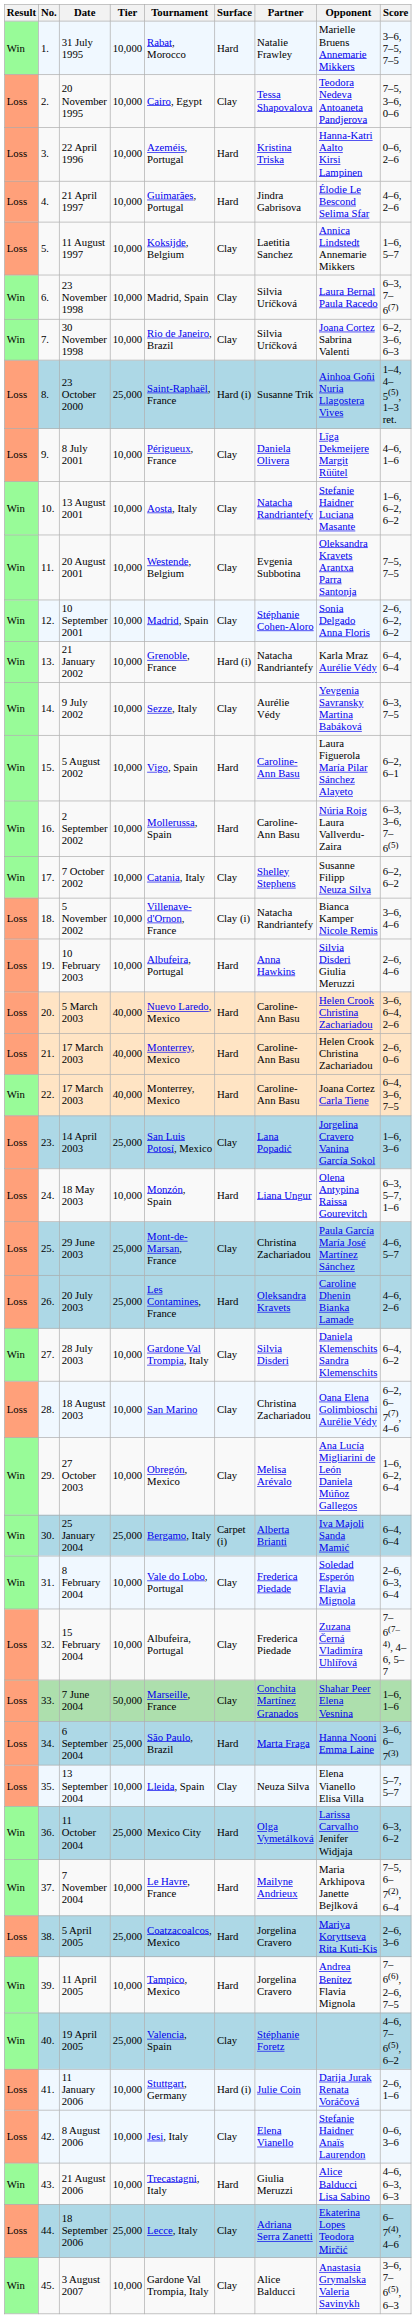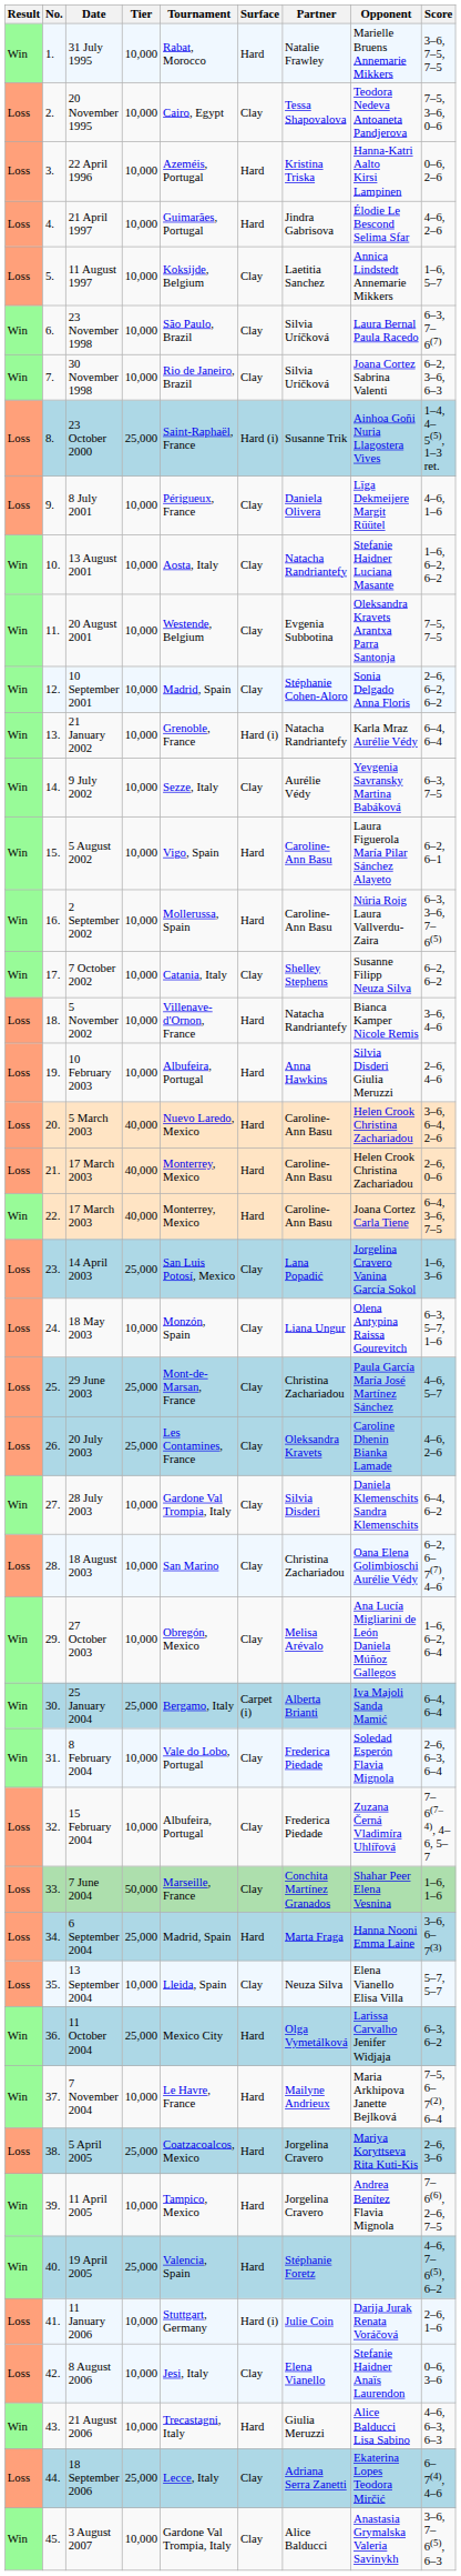 <table class="sortable wikitable">
 <tr>
 <th>Result</th>
 <th>No.</th>
 <th>Date</th>
 <th>Tier</th>
 <th>Tournament</th>
 <th>Surface</th>
 <th>Partner</th>
 <th>Opponent</th>
 <th class="unsortable">Score</th>
 </tr>
 <tr style="background:#f0f8ff;">
 <td style="background:#98fb98;">Win</td>
 <td>1.</td>
 <td>31 July 1995</td>
 <td>10,000</td>
 <td><a href='#'>Rabat</a>, Morocco</td>
 <td>Hard</td>
 <td> Natalie Frawley</td>
 <td> Marielle Bruens <br>  <a href='#'>Annemarie Mikkers</a></td>
 <td>3–6, 7–5, 7–5</td>
 </tr>
 <tr>
 <td style="background:#ffa07a;">Loss</td>
 <td>2.</td>
 <td>20 November 1995</td>
 <td>10,000</td>
 <td><a href='#'>Cairo</a>, Egypt</td>
 <td>Clay</td>
 <td> <a href='#'>Tessa Shapovalova</a></td>
 <td> <a href='#'>Teodora Nedeva</a> <br>  <a href='#'>Antoaneta Pandjerova</a></td>
 <td>7–5, 3–6, 0–6</td>
 </tr>
 <tr>
 <td style="background:#ffa07a;">Loss</td>
 <td>3.</td>
 <td>22 April 1996</td>
 <td>10,000</td>
 <td><a href='#'>Azeméis</a>, Portugal</td>
 <td>Hard</td>
 <td> <a href='#'>Kristina Triska</a></td>
 <td> <a href='#'>Hanna-Katri Aalto</a> <br>  <a href='#'>Kirsi Lampinen</a></td>
 <td>0–6, 2–6</td>
 </tr>
 <tr>
 <td style="background:#ffa07a;">Loss</td>
 <td>4.</td>
 <td>21 April 1997</td>
 <td>10,000</td>
 <td><a href='#'>Guimarães</a>, Portugal</td>
 <td>Hard</td>
 <td> Jindra Gabrisova</td>
 <td> <a href='#'>Élodie Le Bescond</a> <br>  <a href='#'>Selima Sfar</a></td>
 <td>4–6, 2–6</td>
 </tr>
 <tr>
 <td style="background:#ffa07a;">Loss</td>
 <td>5.</td>
 <td>11 August 1997</td>
 <td>10,000</td>
 <td><a href='#'>Koksijde</a>, Belgium</td>
 <td>Clay</td>
 <td> Laetitia Sanchez</td>
 <td> <a href='#'>Annica Lindstedt</a> <br>  Annemarie Mikkers</td>
 <td>1–6, 5–7</td>
 </tr>
 <tr>
 <td style="background:#98fb98;">Win</td>
 <td>6.</td>
 <td>23 November 1998</td>
 <td>10,000</td>
-<td>Madrid, Spain</td>
+<td><a href='#'>São Paulo</a>, Brazil</td>
 <td>Clay</td>
 <td> Silvia Uríčková</td>
 <td> <a href='#'>Laura Bernal</a> <br>  <a href='#'>Paula Racedo</a></td>
 <td>6–3, 7–6<sup>(7)</sup></td>
 </tr>
 <tr>
 <td style="background:#98fb98;">Win</td>
 <td>7.</td>
 <td>30 November 1998</td>
 <td>10,000</td>
 <td><a href='#'>Rio de Janeiro</a>, Brazil</td>
 <td>Clay</td>
 <td> Silvia Uríčková</td>
 <td> <a href='#'>Joana Cortez</a> <br>  Sabrina Valenti</td>
 <td>6–2, 3–6, 6–3</td>
 </tr>
 <tr bgcolor="lightblue">
 <td style="background:#ffa07a;">Loss</td>
 <td>8.</td>
 <td>23 October 2000</td>
 <td>25,000</td>
 <td><a href='#'>Saint-Raphaël</a>, France</td>
 <td>Hard (i)</td>
 <td> Susanne Trik</td>
 <td> <a href='#'>Ainhoa Goñi</a> <br>  <a href='#'>Nuria Llagostera Vives</a></td>
 <td>1–4, 4–5<sup>(5)</sup>, 1–3 ret.</td>
 </tr>
 <tr>
 <td style="background:#ffa07a;">Loss</td>
 <td>9.</td>
 <td>8 July 2001</td>
 <td>10,000</td>
 <td><a href='#'>Périgueux</a>, France</td>
 <td>Clay</td>
 <td> <a href='#'>Daniela Olivera</a></td>
 <td> <a href='#'>Līga Dekmeijere</a> <br>  <a href='#'>Margit Rüütel</a></td>
 <td>4–6, 1–6</td>
 </tr>
 <tr>
 <td style="background:#98fb98;">Win</td>
 <td>10.</td>
 <td>13 August 2001</td>
 <td>10,000</td>
 <td><a href='#'>Aosta</a>, Italy</td>
 <td>Clay</td>
 <td> <a href='#'>Natacha Randriantefy</a></td>
 <td> <a href='#'>Stefanie Haidner</a> <br>  <a href='#'>Luciana Masante</a></td>
 <td>1–6, 6–2, 6–2</td>
 </tr>
 <tr>
 <td style="background:#98fb98;">Win</td>
 <td>11.</td>
 <td>20 August 2001</td>
 <td>10,000</td>
 <td><a href='#'>Westende</a>, Belgium</td>
 <td>Clay</td>
 <td> Evgenia Subbotina</td>
 <td> <a href='#'>Oleksandra Kravets</a> <br>  <a href='#'>Arantxa Parra Santonja</a></td>
 <td>7–5, 7–5</td>
 </tr>
 <tr bgcolor=f0f8ff>
 <td style="background:#98fb98;">Win</td>
 <td>12.</td>
 <td>10 September 2001</td>
 <td>10,000</td>
 <td><a href='#'>Madrid</a>, Spain</td>
 <td>Clay</td>
 <td> <a href='#'>Stéphanie Cohen-Aloro</a></td>
 <td> <a href='#'>Sonia Delgado</a> <br>  <a href='#'>Anna Floris</a></td>
 <td>2–6, 6–2, 6–2</td>
 </tr>
 <tr>
 <td style="background:#98fb98;">Win</td>
 <td>13.</td>
 <td>21 January 2002</td>
 <td>10,000</td>
 <td><a href='#'>Grenoble</a>, France</td>
 <td>Hard (i)</td>
 <td> Natacha Randriantefy</td>
 <td> Karla Mraz <br>  <a href='#'>Aurélie Védy</a></td>
 <td>6–4, 6–4</td>
 </tr>
 <tr>
 <td style="background:#98fb98;">Win</td>
 <td>14.</td>
 <td>9 July 2002</td>
 <td>10,000</td>
 <td><a href='#'>Sezze</a>, Italy</td>
 <td>Clay</td>
 <td> Aurélie Védy</td>
 <td> <a href='#'>Yevgenia Savransky</a> <br>  <a href='#'>Martina Babáková</a></td>
 <td>6–3, 7–5</td>
 </tr>
 <tr>
 <td style="background:#98fb98;">Win</td>
 <td>15.</td>
 <td>5 August 2002</td>
 <td>10,000</td>
 <td><a href='#'>Vigo</a>, Spain</td>
 <td>Hard</td>
 <td> <a href='#'>Caroline-Ann Basu</a></td>
 <td> Laura Figuerola <br>  <a href='#'>María Pilar Sánchez Alayeto</a></td>
 <td>6–2, 6–1</td>
 </tr>
 <tr>
 <td style="background:#98fb98;">Win</td>
 <td>16.</td>
 <td>2 September 2002</td>
 <td>10,000</td>
 <td><a href='#'>Mollerussa</a>, Spain</td>
 <td>Hard</td>
 <td> Caroline-Ann Basu</td>
 <td> <a href='#'>Núria Roig</a> <br>  Laura Vallverdu-Zaira</td>
 <td>6–3, 3–6, 7–6<sup>(5)</sup></td>
 </tr>
 <tr>
 <td style="background:#98fb98;">Win</td>
 <td>17.</td>
 <td>7 October 2002</td>
 <td>10,000</td>
 <td><a href='#'>Catania</a>, Italy</td>
 <td>Clay</td>
 <td> <a href='#'>Shelley Stephens</a></td>
 <td> Susanne Filipp <br>  <a href='#'>Neuza Silva</a></td>
 <td>6–2, 6–2</td>
 </tr>
 <tr>
 <td style="background:#ffa07a;">Loss</td>
 <td>18.</td>
 <td>5 November 2002</td>
 <td>10,000</td>
 <td><a href='#'>Villenave-d'Ornon</a>, France</td>
-<td>Clay (i)</td>
+<td>Hard</td>
 <td> Natacha Randriantefy</td>
 <td> Bianca Kamper <br>  <a href='#'>Nicole Remis</a></td>
 <td>3–6, 4–6</td>
 </tr>
 <tr>
 <td style="background:#ffa07a;">Loss</td>
 <td>19.</td>
 <td>10 February 2003</td>
 <td>10,000</td>
 <td><a href='#'>Albufeira</a>, Portugal</td>
 <td>Hard</td>
 <td> <a href='#'>Anna Hawkins</a></td>
 <td> <a href='#'>Silvia Disderi</a> <br>  Giulia Meruzzi</td>
 <td>2–6, 4–6</td>
 </tr>
 <tr style="background:#ffe4c4;">
 <td style="background:#ffa07a;">Loss</td>
 <td>20.</td>
 <td>5 March 2003</td>
 <td>40,000</td>
 <td><a href='#'>Nuevo Laredo</a>, Mexico</td>
 <td>Hard</td>
 <td> Caroline-Ann Basu</td>
 <td> <a href='#'>Helen Crook</a> <br>  <a href='#'>Christina Zachariadou</a></td>
 <td>3–6, 6–4, 2–6</td>
 </tr>
 <tr style="background:#ffe4c4;">
 <td style="background:#ffa07a;">Loss</td>
 <td>21.</td>
 <td>17 March 2003</td>
 <td>40,000</td>
 <td><a href='#'>Monterrey</a>, Mexico</td>
 <td>Hard</td>
 <td> Caroline-Ann Basu</td>
 <td> Helen Crook <br>  Christina Zachariadou</td>
 <td>2–6, 0–6</td>
 </tr>
 <tr style="background:#ffe4c4;">
 <td style="background:#98fb98;">Win</td>
 <td>22.</td>
 <td>17 March 2003</td>
 <td>40,000</td>
 <td>Monterrey, Mexico</td>
 <td>Hard</td>
 <td> Caroline-Ann Basu</td>
 <td> Joana Cortez <br>  <a href='#'>Carla Tiene</a></td>
 <td>6–4, 3–6, 7–5</td>
 </tr>
 <tr style="background:lightblue;">
 <td style="background:#ffa07a;">Loss</td>
 <td>23.</td>
 <td>14 April 2003</td>
 <td>25,000</td>
 <td><a href='#'>San Luis Potosí</a>, Mexico</td>
 <td>Clay</td>
 <td> <a href='#'>Lana Popadić</a></td>
 <td> <a href='#'>Jorgelina Cravero</a> <br>  <a href='#'>Vanina García Sokol</a></td>
 <td>1–6, 3–6</td>
 </tr>
 <tr>
 <td style="background:#ffa07a;">Loss</td>
 <td>24.</td>
 <td>18 May 2003</td>
 <td>10,000</td>
 <td><a href='#'>Monzón</a>, Spain</td>
-<td>Hard</td>
+<td>Clay</td>
 <td> <a href='#'>Liana Ungur</a></td>
 <td> <a href='#'>Olena Antypina</a> <br>  <a href='#'>Raissa Gourevitch</a></td>
 <td>6–3, 5–7, 1–6</td>
 </tr>
 <tr style="background:lightblue;">
 <td style="background:#ffa07a;">Loss</td>
 <td>25.</td>
 <td>29 June 2003</td>
 <td>25,000</td>
 <td><a href='#'>Mont-de-Marsan</a>, France</td>
 <td>Clay</td>
 <td> Christina Zachariadou</td>
 <td> <a href='#'>Paula García</a> <br>  <a href='#'>María José Martínez Sánchez</a></td>
 <td>4–6, 5–7</td>
 </tr>
 <tr style="background:lightblue;">
 <td style="background:#ffa07a;">Loss</td>
 <td>26.</td>
 <td>20 July 2003</td>
 <td>25,000</td>
 <td><a href='#'>Les Contamines</a>, France</td>
-<td>Hard</td>
+<td>Clay</td>
 <td> <a href='#'>Oleksandra Kravets</a></td>
 <td> <a href='#'>Caroline Dhenin</a> <br>  <a href='#'>Bianka Lamade</a></td>
 <td>4–6, 2–6</td>
 </tr>
 <tr>
 <td style="background:#98fb98;">Win</td>
 <td>27.</td>
 <td>28 July 2003</td>
 <td>10,000</td>
 <td><a href='#'>Gardone Val Trompia</a>, Italy</td>
 <td>Clay</td>
 <td> <a href='#'>Silvia Disderi</a></td>
 <td> <a href='#'>Daniela Klemenschits</a> <br>  <a href='#'>Sandra Klemenschits</a></td>
 <td>6–4, 6–2</td>
 </tr>
 <tr style="background:#f0f8ff;">
 <td style="background:#ffa07a;">Loss</td>
 <td>28.</td>
 <td>18 August 2003</td>
 <td>10,000</td>
 <td><a href='#'>San Marino</a></td>
 <td>Clay</td>
 <td> Christina Zachariadou</td>
 <td> <a href='#'>Oana Elena Golimbioschi</a> <br>  <a href='#'>Aurélie Védy</a></td>
 <td>6–2, 6–7<sup>(7)</sup>, 4–6</td>
 </tr>
 <tr>
 <td style="background:#98fb98;">Win</td>
 <td>29.</td>
 <td>27 October 2003</td>
 <td>10,000</td>
 <td><a href='#'>Obregón</a>, Mexico</td>
 <td>Clay</td>
 <td> <a href='#'>Melisa Arévalo</a></td>
 <td> <a href='#'>Ana Lucía Migliarini de León</a> <br>  <a href='#'>Daniela Múñoz Gallegos</a></td>
 <td>1–6, 6–2, 6–4</td>
 </tr>
 <tr style="background:lightblue;">
 <td style="background:#98fb98;">Win</td>
 <td>30.</td>
 <td>25 January 2004</td>
 <td>25,000</td>
 <td><a href='#'>Bergamo</a>, Italy</td>
 <td>Carpet (i)</td>
 <td> <a href='#'>Alberta Brianti</a></td>
 <td> <a href='#'>Iva Majoli</a> <br>  <a href='#'>Sanda Mamić</a></td>
 <td>6–4, 6–4</td>
 </tr>
 <tr style="background:#f0f8ff;">
 <td style="background:#98fb98;">Win</td>
 <td>31.</td>
 <td>8 February 2004</td>
 <td>10,000</td>
 <td><a href='#'>Vale do Lobo</a>, Portugal</td>
 <td>Clay</td>
 <td> <a href='#'>Frederica Piedade</a></td>
 <td> <a href='#'>Soledad Esperón</a> <br>  <a href='#'>Flavia Mignola</a></td>
 <td>2–6, 6–3, 6–4</td>
 </tr>
 <tr>
 <td style="background:#ffa07a;">Loss</td>
 <td>32.</td>
 <td>15 February 2004</td>
 <td>10,000</td>
 <td>Albufeira, Portugal</td>
 <td>Clay</td>
 <td> Frederica Piedade</td>
 <td> <a href='#'>Zuzana Černá</a> <br>  <a href='#'>Vladimíra Uhlířová</a></td>
 <td>7–6<sup>(7–4)</sup>, 4–6, 5–7</td>
 </tr>
 <tr style="background:#addfad;">
 <td style="background:#ffa07a;">Loss</td>
 <td>33.</td>
 <td>7 June 2004</td>
 <td>50,000</td>
 <td><a href='#'>Marseille</a>, France</td>
 <td>Clay</td>
 <td> <a href='#'>Conchita Martínez Granados</a></td>
 <td> <a href='#'>Shahar Peer</a> <br>  <a href='#'>Elena Vesnina</a></td>
 <td>1–6, 1–6</td>
 </tr>
 <tr style="background:lightblue;">
 <td style="background:#ffa07a;">Loss</td>
 <td>34.</td>
 <td>6 September 2004</td>
 <td>25,000</td>
-<td><a href='#'>São Paulo</a>, Brazil</td>
+<td>Madrid, Spain</td>
 <td>Hard</td>
 <td> <a href='#'>Marta Fraga</a></td>
 <td> <a href='#'>Hanna Nooni</a> <br>  <a href='#'>Emma Laine</a></td>
 <td>3–6, 6–7<sup>(3)</sup></td>
 </tr>
 <tr style="background:#f0f8ff;">
 <td style="background:#ffa07a;">Loss</td>
 <td>35.</td>
 <td>13 September 2004</td>
 <td>10,000</td>
 <td><a href='#'>Lleida</a>, Spain</td>
 <td>Clay</td>
 <td> Neuza Silva</td>
 <td> Elena Vianello <br>  Elisa Villa</td>
 <td>5–7, 5–7</td>
 </tr>
 <tr style="background:lightblue;">
 <td style="background:#98fb98;">Win</td>
 <td>36.</td>
 <td>11 October 2004</td>
 <td>25,000</td>
 <td>Mexico City</td>
 <td>Hard</td>
 <td> <a href='#'>Olga Vymetálková</a></td>
 <td> <a href='#'>Larissa Carvalho</a> <br>  Jenifer Widjaja</td>
 <td>6–3, 6–2</td>
 </tr>
 <tr>
 <td style="background:#98fb98;">Win</td>
 <td>37.</td>
 <td>7 November 2004</td>
 <td>10,000</td>
 <td><a href='#'>Le Havre</a>, France</td>
 <td>Hard</td>
 <td> <a href='#'>Mailyne Andrieux</a></td>
 <td> Maria Arkhipova <br>  Janette Bejlková</td>
 <td>7–5, 6–7<sup>(2)</sup>, 6–4</td>
 </tr>
 <tr style="background:lightblue;">
 <td style="background:#ffa07a;">Loss</td>
 <td>38.</td>
 <td>5 April 2005</td>
 <td>25,000</td>
 <td><a href='#'>Coatzacoalcos</a>, Mexico</td>
 <td>Hard</td>
 <td> Jorgelina Cravero</td>
 <td> <a href='#'>Mariya Koryttseva</a> <br>  <a href='#'>Rita Kuti-Kis</a></td>
 <td>2–6, 3–6</td>
 </tr>
 <tr>
 <td style="background:#98fb98;">Win</td>
 <td>39.</td>
 <td>11 April 2005</td>
 <td>10,000</td>
 <td><a href='#'>Tampico</a>, Mexico</td>
 <td>Hard</td>
 <td> Jorgelina Cravero</td>
 <td> <a href='#'>Andrea Benítez</a> <br>  Flavia Mignola</td>
 <td>7–6<sup>(6)</sup>, 2–6, 7–5</td>
 </tr>
 <tr style="background:lightblue;">
 <td style="background:#98fb98;">Win</td>
 <td>40.</td>
 <td>19 April 2005</td>
 <td>25,000</td>
 <td><a href='#'>Valencia</a>, Spain</td>
-<td>Clay</td>
+<td>Hard</td>
 <td> <a href='#'>Stéphanie Foretz</a></td>
 <td></td>
 <td>4–6, 7–6<sup>(5)</sup>, 6–2</td>
 </tr>
 <tr style="background:#f0f8ff;">
 <td style="background:#ffa07a;">Loss</td>
 <td>41.</td>
 <td>11 January 2006</td>
 <td>10,000</td>
 <td><a href='#'>Stuttgart</a>, Germany</td>
 <td>Hard (i)</td>
 <td> <a href='#'>Julie Coin</a></td>
 <td> <a href='#'>Darija Jurak</a> <br>  <a href='#'>Renata Voráčová</a></td>
 <td>2–6, 1–6</td>
 </tr>
 <tr style="background:#f0f8ff;">
 <td style="background:#ffa07a;">Loss</td>
 <td>42.</td>
 <td>8 August 2006</td>
 <td>10,000</td>
 <td><a href='#'>Jesi</a>, Italy</td>
 <td>Clay</td>
 <td> <a href='#'>Elena Vianello</a></td>
 <td> <a href='#'>Stefanie Haidner</a> <br>  <a href='#'>Anaïs Laurendon</a></td>
 <td>0–6, 3–6</td>
 </tr>
 <tr>
 <td style="background:#98fb98;">Win</td>
 <td>43.</td>
 <td>21 August 2006</td>
 <td>10,000</td>
 <td><a href='#'>Trecastagni</a>, Italy</td>
 <td>Hard</td>
 <td> Giulia Meruzzi</td>
 <td> <a href='#'>Alice Balducci</a> <br>  <a href='#'>Lisa Sabino</a></td>
 <td>4–6, 6–3, 6–3</td>
 </tr>
 <tr style="background:lightblue;">
 <td style="background:#ffa07a;">Loss</td>
 <td>44.</td>
 <td>18 September 2006</td>
 <td>25,000</td>
 <td><a href='#'>Lecce</a>, Italy</td>
 <td>Clay</td>
 <td> <a href='#'>Adriana Serra Zanetti</a></td>
 <td> <a href='#'>Ekaterina Lopes</a> <br>  <a href='#'>Teodora Mirčić</a></td>
 <td>6–7<sup>(4)</sup>, 4–6</td>
 </tr>
 <tr>
 <td style="background:#98fb98;">Win</td>
 <td>45.</td>
 <td>3 August 2007</td>
 <td>10,000</td>
 <td>Gardone Val Trompia, Italy</td>
 <td>Clay</td>
 <td> Alice Balducci</td>
 <td> <a href='#'>Anastasia Grymalska</a> <br>  <a href='#'>Valeria Savinykh</a></td>
 <td>3–6, 7–6<sup>(5)</sup>, 6–3</td>
 </tr>
 </table>
